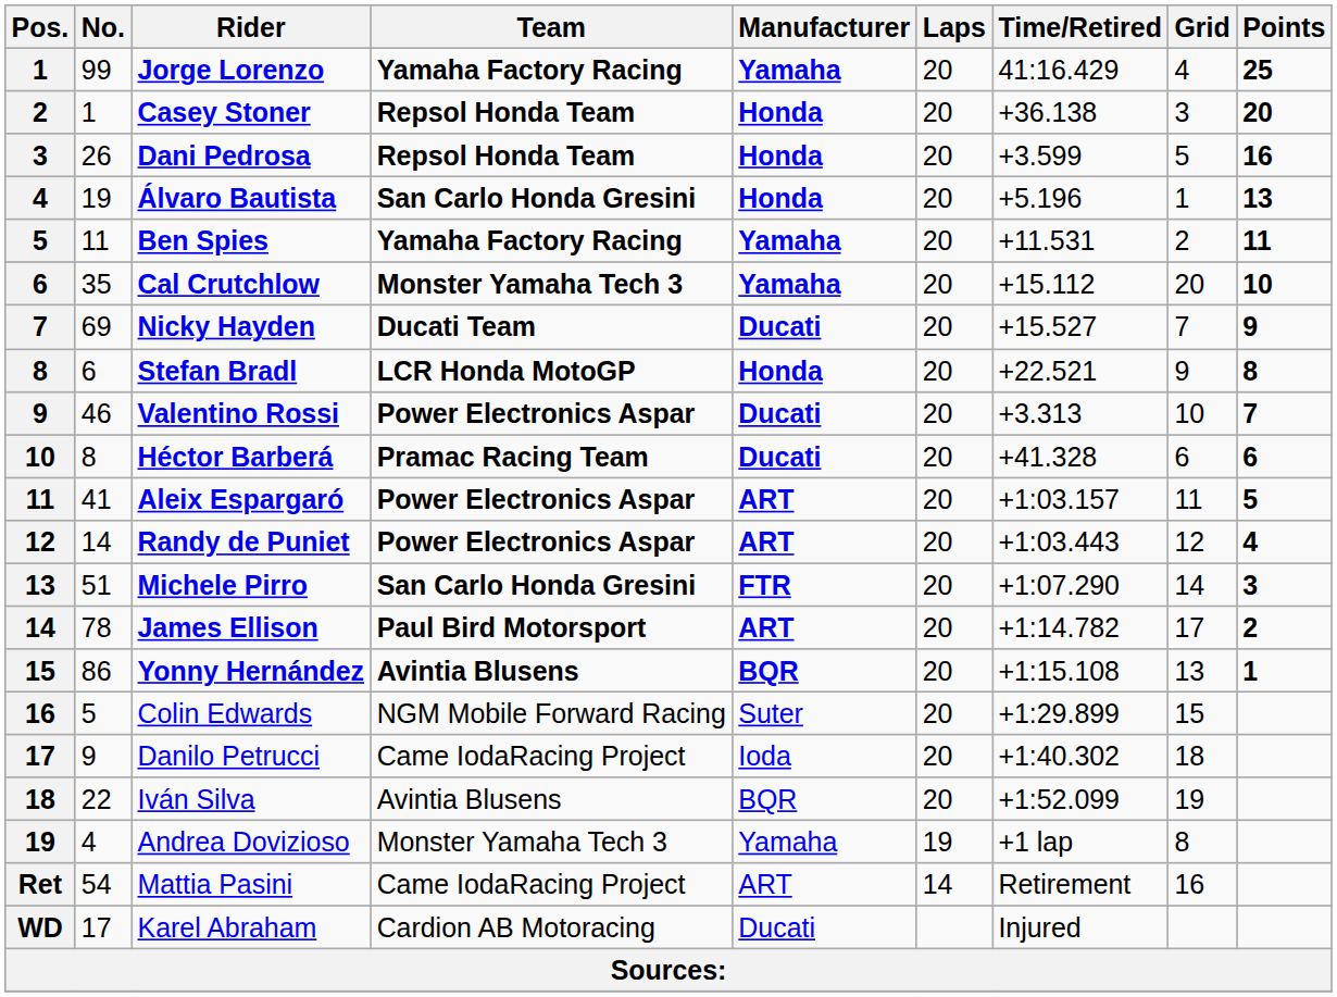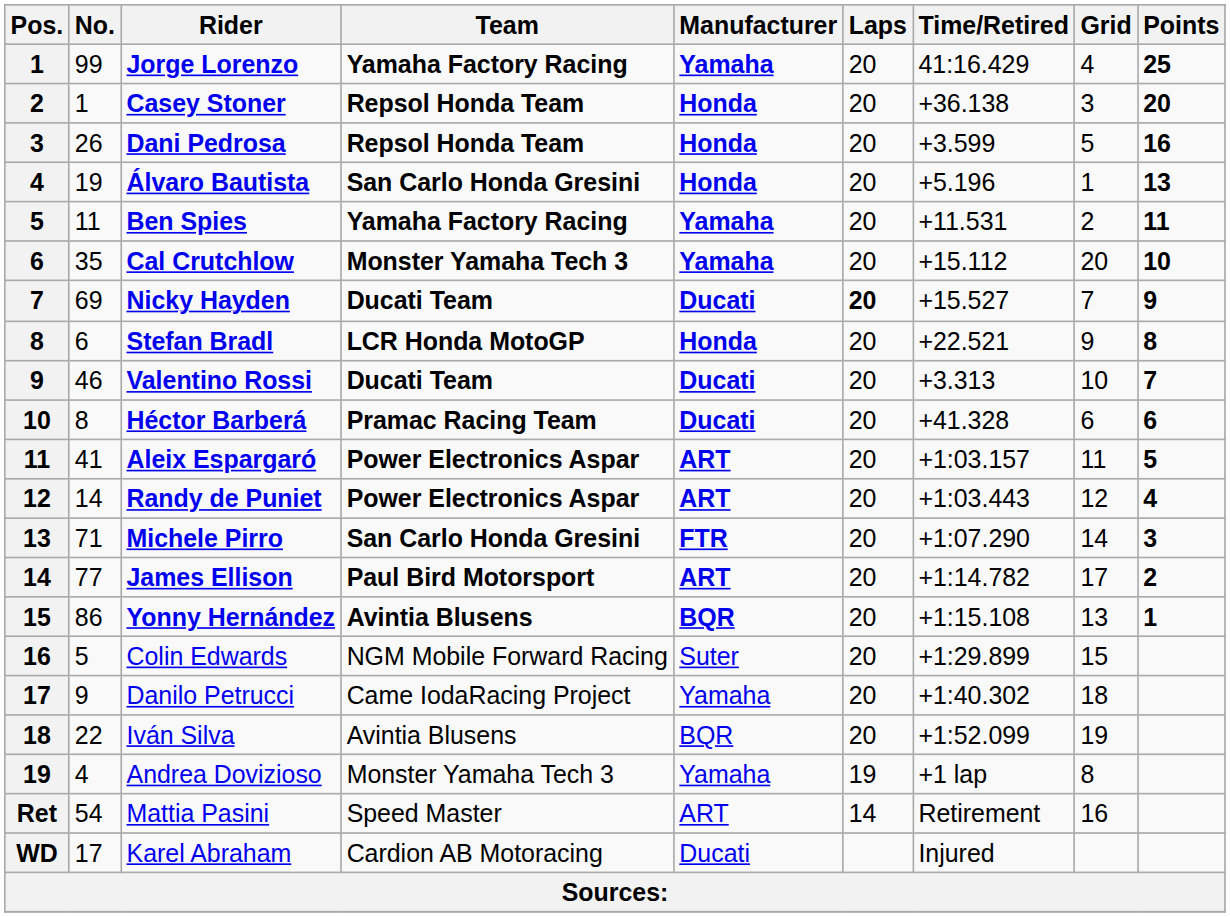 <table class="wikitable" style="font-size: 95%;">
 <tr>
 <th>Pos.</th>
 <th>No.</th>
 <th>Rider</th>
 <th>Team</th>
 <th>Manufacturer</th>
 <th>Laps</th>
 <th>Time/Retired</th>
 <th>Grid</th>
 <th>Points</th>
 </tr>
 <tr>
 <th>1</th>
 <td>99</td>
 <td> <strong><a href='#'>Jorge Lorenzo</a></strong></td>
 <td><strong>Yamaha Factory Racing</strong></td>
 <td><strong><a href='#'>Yamaha</a></strong></td>
 <td>20</td>
 <td>41:16.429</td>
 <td>4</td>
 <td><strong>25</strong></td>
 </tr>
 <tr>
 <th>2</th>
 <td>1</td>
 <td> <strong><a href='#'>Casey Stoner</a></strong></td>
 <td><strong>Repsol Honda Team</strong></td>
 <td><strong><a href='#'>Honda</a></strong></td>
 <td>20</td>
 <td>+36.138</td>
 <td>3</td>
 <td><strong>20</strong></td>
 </tr>
 <tr>
 <th>3</th>
 <td>26</td>
 <td> <strong><a href='#'>Dani Pedrosa</a></strong></td>
 <td><strong>Repsol Honda Team</strong></td>
 <td><strong><a href='#'>Honda</a></strong></td>
 <td>20</td>
 <td>+3.599</td>
 <td>5</td>
 <td><strong>16</strong></td>
 </tr>
 <tr>
 <th>4</th>
 <td>19</td>
 <td> <strong><a href='#'>Álvaro Bautista</a></strong></td>
 <td><strong>San Carlo Honda Gresini</strong></td>
 <td><strong><a href='#'>Honda</a></strong></td>
 <td>20</td>
 <td>+5.196</td>
 <td>1</td>
 <td><strong>13</strong></td>
 </tr>
 <tr>
 <th>5</th>
 <td>11</td>
 <td> <strong><a href='#'>Ben Spies</a></strong></td>
 <td><strong>Yamaha Factory Racing</strong></td>
 <td><strong><a href='#'>Yamaha</a></strong></td>
 <td>20</td>
 <td>+11.531</td>
 <td>2</td>
 <td><strong>11</strong></td>
 </tr>
 <tr>
 <th>6</th>
 <td>35</td>
 <td> <strong><a href='#'>Cal Crutchlow</a></strong></td>
 <td><strong>Monster Yamaha Tech 3</strong></td>
 <td><strong><a href='#'>Yamaha</a></strong></td>
 <td>20</td>
 <td>+15.112</td>
 <td>20</td>
 <td><strong>10</strong></td>
 </tr>
 <tr>
 <th>7</th>
 <td>69</td>
 <td> <strong><a href='#'>Nicky Hayden</a></strong></td>
 <td><strong>Ducati Team</strong></td>
 <td><strong><a href='#'>Ducati</a></strong></td>
-<td>20</td>
+<td><strong>20</strong></td>
 <td>+15.527</td>
 <td>7</td>
 <td><strong>9</strong></td>
 </tr>
 <tr>
 <th>8</th>
 <td>6</td>
 <td> <strong><a href='#'>Stefan Bradl</a></strong></td>
 <td><strong>LCR Honda MotoGP</strong></td>
 <td><strong><a href='#'>Honda</a></strong></td>
 <td>20</td>
 <td>+22.521</td>
 <td>9</td>
 <td><strong>8</strong></td>
 </tr>
 <tr>
 <th>9</th>
 <td>46</td>
 <td> <strong><a href='#'>Valentino Rossi</a></strong></td>
-<td><strong>Power Electronics Aspar</strong></td>
+<td><strong>Ducati Team</strong></td>
 <td><strong><a href='#'>Ducati</a></strong></td>
 <td>20</td>
 <td>+3.313</td>
 <td>10</td>
 <td><strong>7</strong></td>
 </tr>
 <tr>
 <th>10</th>
 <td>8</td>
 <td> <strong><a href='#'>Héctor Barberá</a></strong></td>
 <td><strong>Pramac Racing Team</strong></td>
 <td><strong><a href='#'>Ducati</a></strong></td>
 <td>20</td>
 <td>+41.328</td>
 <td>6</td>
 <td><strong>6</strong></td>
 </tr>
 <tr>
 <th>11</th>
 <td>41</td>
 <td> <strong><a href='#'>Aleix Espargaró</a></strong></td>
 <td><strong>Power Electronics Aspar</strong></td>
 <td><strong><a href='#'>ART</a></strong></td>
 <td>20</td>
 <td>+1:03.157</td>
 <td>11</td>
 <td><strong>5</strong></td>
 </tr>
 <tr>
 <th>12</th>
 <td>14</td>
 <td> <strong><a href='#'>Randy de Puniet</a></strong></td>
 <td><strong>Power Electronics Aspar</strong></td>
 <td><strong><a href='#'>ART</a></strong></td>
 <td>20</td>
 <td>+1:03.443</td>
 <td>12</td>
 <td><strong>4</strong></td>
 </tr>
 <tr>
 <th>13</th>
-<td>51</td>
+<td>71</td>
 <td> <strong><a href='#'>Michele Pirro</a></strong></td>
 <td><strong>San Carlo Honda Gresini</strong></td>
 <td><strong><a href='#'>FTR</a></strong></td>
 <td>20</td>
 <td>+1:07.290</td>
 <td>14</td>
 <td><strong>3</strong></td>
 </tr>
 <tr>
 <th>14</th>
-<td>78</td>
+<td>77</td>
 <td> <strong><a href='#'>James Ellison</a></strong></td>
 <td><strong>Paul Bird Motorsport</strong></td>
 <td><strong><a href='#'>ART</a></strong></td>
 <td>20</td>
 <td>+1:14.782</td>
 <td>17</td>
 <td><strong>2</strong></td>
 </tr>
 <tr>
 <th>15</th>
 <td>86</td>
 <td> <strong><a href='#'>Yonny Hernández</a></strong></td>
 <td><strong>Avintia Blusens</strong></td>
 <td><strong><a href='#'>BQR</a></strong></td>
 <td>20</td>
 <td>+1:15.108</td>
 <td>13</td>
 <td><strong>1</strong></td>
 </tr>
 <tr>
 <th>16</th>
 <td>5</td>
 <td> <a href='#'>Colin Edwards</a></td>
 <td>NGM Mobile Forward Racing</td>
 <td><a href='#'>Suter</a></td>
 <td>20</td>
 <td>+1:29.899</td>
 <td>15</td>
 <td></td>
 </tr>
 <tr>
 <th>17</th>
 <td>9</td>
 <td> <a href='#'>Danilo Petrucci</a></td>
 <td>Came IodaRacing Project</td>
-<td><a href='#'>Ioda</a></td>
+<td><a href='#'>Yamaha</a></td>
 <td>20</td>
 <td>+1:40.302</td>
 <td>18</td>
 <td></td>
 </tr>
 <tr>
 <th>18</th>
 <td>22</td>
 <td> <a href='#'>Iván Silva</a></td>
 <td>Avintia Blusens</td>
 <td><a href='#'>BQR</a></td>
 <td>20</td>
 <td>+1:52.099</td>
 <td>19</td>
 <td></td>
 </tr>
 <tr>
 <th>19</th>
 <td>4</td>
 <td> <a href='#'>Andrea Dovizioso</a></td>
 <td>Monster Yamaha Tech 3</td>
 <td><a href='#'>Yamaha</a></td>
 <td>19</td>
 <td>+1 lap</td>
 <td>8</td>
 <td></td>
 </tr>
 <tr>
 <th>Ret</th>
 <td>54</td>
 <td> <a href='#'>Mattia Pasini</a></td>
-<td>Came IodaRacing Project</td>
+<td>Speed Master</td>
 <td><a href='#'>ART</a></td>
 <td>14</td>
 <td>Retirement</td>
 <td>16</td>
 <td></td>
 </tr>
 <tr>
 <th>WD</th>
 <td>17</td>
 <td> <a href='#'>Karel Abraham</a></td>
 <td>Cardion AB Motoracing</td>
 <td><a href='#'>Ducati</a></td>
 <td></td>
 <td>Injured</td>
 <td></td>
 <td></td>
 </tr>
 <tr>
 <th colspan=9>Sources: </th>
 </tr>
 <tr>
 </tr>
 </table>
